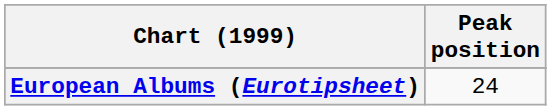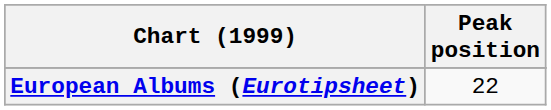 <table class="wikitable sortable plainrowheaders">
 <tr>
 <th>Chart (1999)</th>
 <th>Peak<br> position</th>
 </tr>
 <tr>
 </tr>
 <tr>
 </tr>
 <tr>
 </tr>
 <tr>
 </tr>
 <tr>
 </tr>
 <tr>
 </tr>
 <tr>
 </tr>
 <tr>
 </tr>
 <tr>
 </tr>
 <tr>
 </tr>
 <tr>
 </tr>
 <tr>
 </tr>
 <tr>
 </tr>
 <tr>
 </tr>
 <tr>
 <th scope="row"><a href='#'>European Albums</a> (<em><a href='#'>Eurotipsheet</a></em>)</th>
-<td style="text-align:center;">24</td>
+<td style="text-align:center;">22</td>
 </tr>
 </table>
